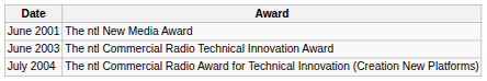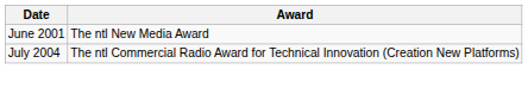 <table class="wikitable">
 <tr>
 <th>Date</th>
 <th>Award</th>
 </tr>
 <tr>
 <td>June 2001</td>
 <td>The ntl New Media Award</td>
 </tr>
 <tr>
-<td>June 2003</td>
-<td>The ntl Commercial Radio Technical Innovation Award</td>
-</tr>
-<tr>
 <td>July 2004</td>
 <td>The ntl Commercial Radio Award for Technical Innovation (Creation New Platforms)</td>
 </tr>
 </table>
